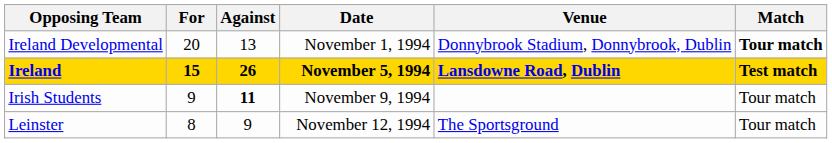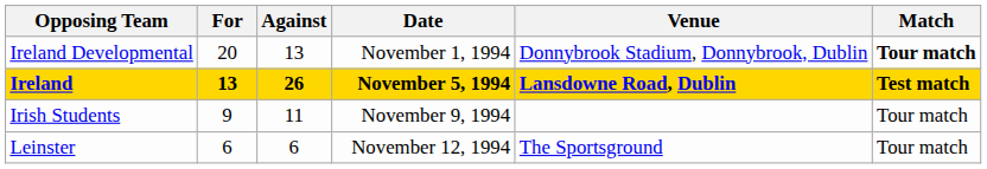 <table class="wikitable">
 <tr>
 <th>Opposing Team</th>
 <th>For</th>
 <th>Against</th>
 <th>Date</th>
 <th>Venue</th>
 <th>Match</th>
 </tr>
 <tr bgcolor=#fdfdfd>
 <td><a href='#'>Ireland Developmental</a></td>
 <td align=center width=40>20</td>
 <td align=center width=40>13</td>
 <td width=140 align=right>November 1, 1994</td>
 <td><a href='#'>Donnybrook Stadium</a>, <a href='#'>Donnybrook, Dublin</a></td>
 <td><strong>Tour match</strong></td>
 </tr>
 <tr bgcolor=gold>
 <td><strong><a href='#'>Ireland</a></strong></td>
-<td align=center width=40><strong>15</strong></td>
+<td align=center width=40><strong>13</strong></td>
 <td align=center width=40><strong>26</strong></td>
 <td width=140 align=right><strong>November 5, 1994</strong></td>
 <td><strong><a href='#'>Lansdowne Road</a>, <a href='#'>Dublin</a></strong></td>
 <td><strong>Test match</strong></td>
 </tr>
 <tr bgcolor=#fdfdfd>
 <td><a href='#'>Irish Students</a></td>
 <td align=center width=40>9</td>
-<td align=center width=40><strong>11</strong></td>
+<td align=center width=40>11</td>
 <td width=140 align=right>November 9, 1994</td>
 <td></td>
 <td>Tour match</td>
 </tr>
 <tr bgcolor=#fdfdfd>
 <td><a href='#'>Leinster</a></td>
-<td align=center width=40>8</td>
-<td align=center width=40>9</td>
+<td align=center width=40>6</td>
+<td align=center width=40>6</td>
 <td width=140 align=right>November 12, 1994</td>
 <td><a href='#'>The Sportsground</a></td>
 <td>Tour match</td>
 </tr>
 </table>
